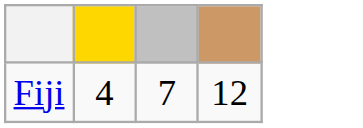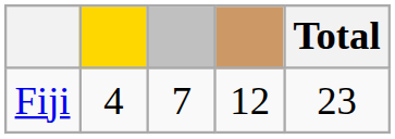 <table class="wikitable">
 <tr>
 <th></th>
 <th style="background-color:gold">        </th>
 <th style="background-color:silver">      </th>
 <th style="background-color:#CC9966">      </th>
+<th>Total</th>
 </tr>
 <tr align="center">
 <td> <a href='#'>Fiji</a></td>
 <td>4</td>
 <td>7</td>
 <td>12</td>
+<td>23</td>
 </tr>
 </table>
